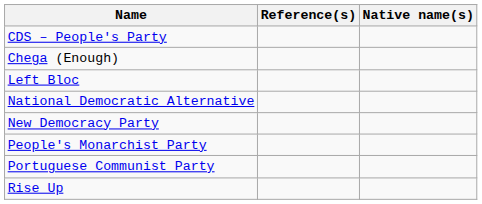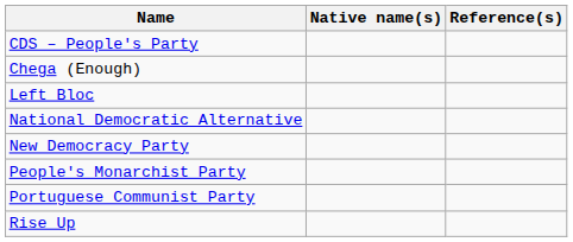 <table class="wikitable">
 <tr>
 <th>Name</th>
+<th>Native name(s)</th>
 <th>Reference(s)</th>
-<th>Native name(s)</th>
 </tr>
 <tr>
 <td><a href='#'>CDS – People's Party</a></td>
 <td></td>
 <td></td>
 </tr>
 <tr>
 <td><a href='#'>Chega</a> (Enough)</td>
 <td></td>
 <td></td>
 </tr>
 <tr>
 <td><a href='#'>Left Bloc</a></td>
 <td></td>
 <td></td>
 </tr>
 <tr>
 <td><a href='#'>National Democratic Alternative</a></td>
 <td></td>
 <td></td>
 </tr>
 <tr>
 <td><a href='#'>New Democracy Party</a></td>
 <td></td>
 <td></td>
 </tr>
 <tr>
 <td><a href='#'>People's Monarchist Party</a></td>
 <td></td>
 <td></td>
 </tr>
 <tr>
 <td><a href='#'>Portuguese Communist Party</a></td>
 <td></td>
 <td></td>
 </tr>
 <tr>
 <td><a href='#'>Rise Up</a></td>
 <td></td>
 <td></td>
 </tr>
 </table>
